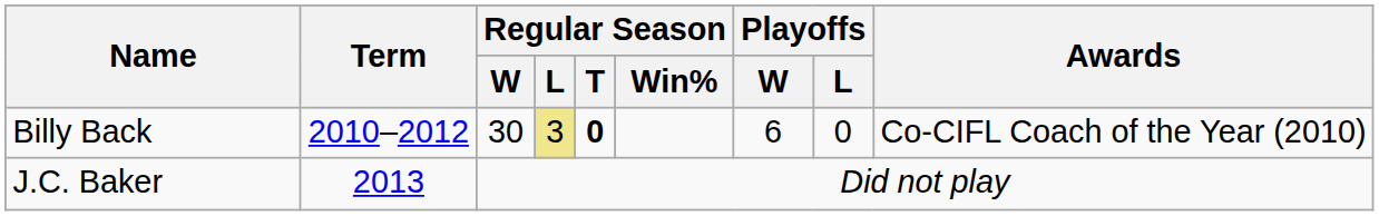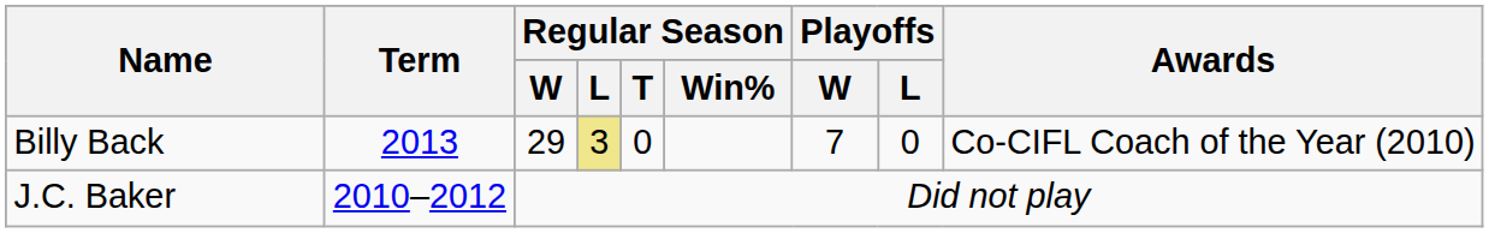 <table class="wikitable" style="text-align:center">
 <tr>
 <th rowspan="2" style="width:140px;">Name</th>
 <th rowspan="2">Term</th>
 <th colspan="4">Regular Season</th>
 <th colspan="2">Playoffs</th>
 <th rowspan="2">Awards</th>
 </tr>
 <tr>
 <th>W</th>
 <th>L</th>
 <th>T</th>
 <th>Win%</th>
 <th>W</th>
 <th>L</th>
 </tr>
 <tr>
 <td align=left>Billy Back</td>
-<td><a href='#'>2010</a>–<a href='#'>2012</a></td>
-<td>30</td>
+<td><a href='#'>2013</a></td>
+<td>29</td>
 <td style="background: khaki;">3</td>
-<td><strong>0</strong></td>
+<td>0</td>
 <td></td>
-<td>6</td>
+<td>7</td>
 <td>0</td>
 <td align=left>Co-CIFL Coach of the Year (2010)</td>
 </tr>
 <tr>
 <td align=left>J.C. Baker</td>
-<td><a href='#'>2013</a></td>
+<td><a href='#'>2010</a>–<a href='#'>2012</a></td>
 <td colspan=7><em>Did not play</em></td>
 </tr>
 </table>
